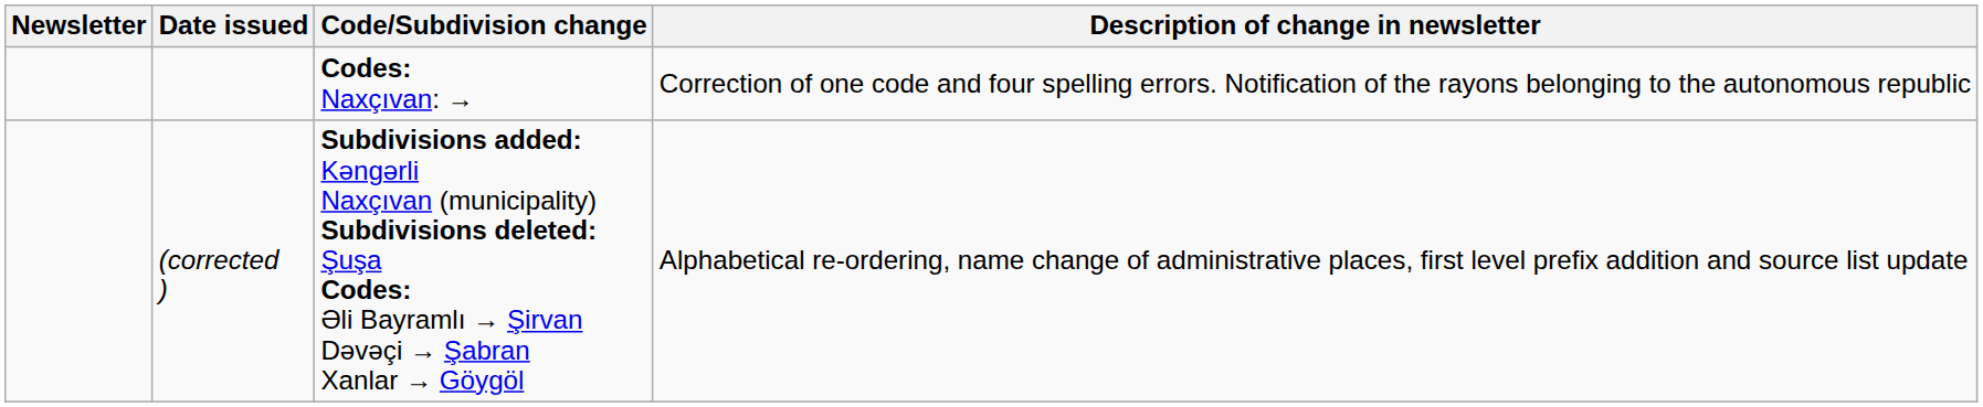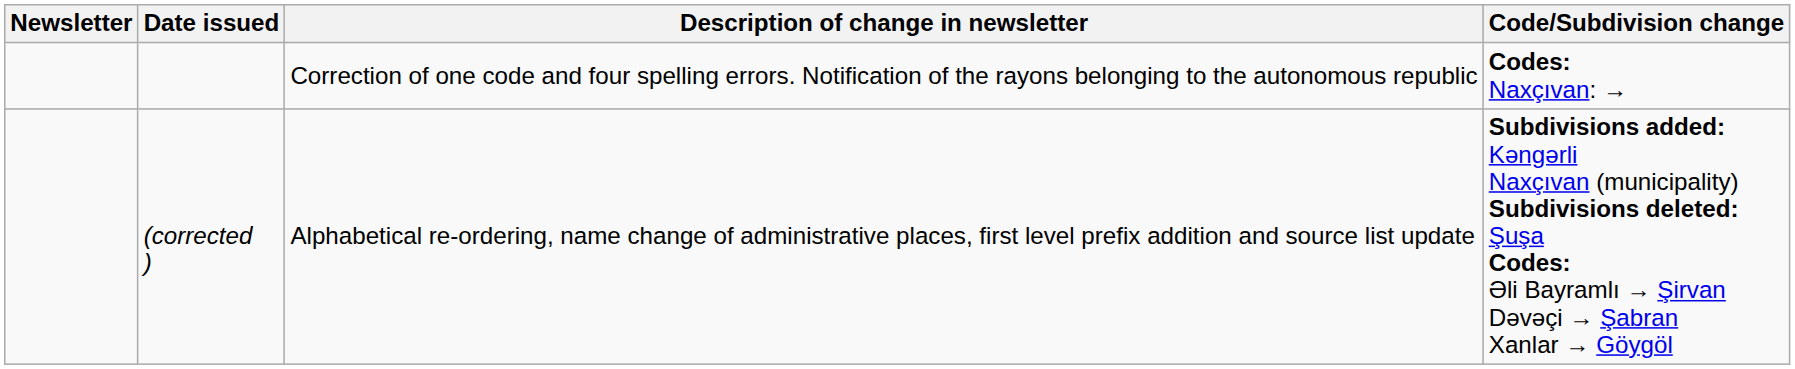 <table class="wikitable">
 <tr>
 <th>Newsletter</th>
 <th>Date issued</th>
+<th>Description of change in newsletter</th>
 <th>Code/Subdivision change</th>
-<th>Description of change in newsletter</th>
 </tr>
 <tr>
 <td id="I-2"></td>
 <td></td>
+<td>Correction of one code and four spelling errors. Notification of the rayons belonging to the autonomous republic</td>
 <td style=white-space:nowrap><strong>Codes:</strong><br> <a href='#'>Naxçıvan</a>:  → </td>
-<td>Correction of one code and four spelling errors. Notification of the rayons belonging to the autonomous republic</td>
 </tr>
 <tr>
 <td id="II-3"></td>
 <td><br> <em>(corrected<br> )</em></td>
+<td>Alphabetical re-ordering, name change of administrative places, first level prefix addition and source list update</td>
 <td style=white-space:nowrap><strong>Subdivisions added:</strong><br>  <a href='#'>Kǝngǝrli</a><br>  <a href='#'>Naxçıvan</a> (municipality)<br> <strong>Subdivisions deleted:</strong><br>  <a href='#'>Şuşa</a><br> <strong>Codes:</strong><br>  Əli Bayramlı →  <a href='#'>Şirvan</a><br>  Dəvəçi →  <a href='#'>Şabran</a><br>  Xanlar →  <a href='#'>Göygöl</a></td>
-<td>Alphabetical re-ordering, name change of administrative places, first level prefix addition and source list update</td>
 </tr>
 </table>
